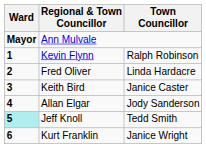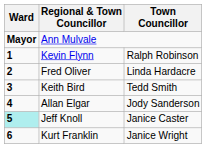 <table class="wikitable">
 <tr>
 <th>Ward</th>
 <th>Regional & Town<br>Councillor</th>
 <th>Town<br>Councillor</th>
 </tr>
 <tr>
 <td><strong>Mayor</strong></td>
 <td colspan=2><a href='#'>Ann Mulvale</a></td>
 </tr>
 <tr>
 <td><strong>1</strong></td>
 <td><a href='#'>Kevin Flynn</a></td>
 <td>Ralph Robinson</td>
 </tr>
 <tr>
 <td><strong>2</strong></td>
 <td>Fred Oliver</td>
 <td>Linda Hardacre</td>
 </tr>
 <tr>
 <td><strong>3</strong></td>
 <td>Keith Bird</td>
-<td>Janice Caster</td>
+<td>Tedd Smith</td>
 </tr>
 <tr>
 <td><strong>4</strong></td>
 <td>Allan Elgar</td>
 <td>Jody Sanderson</td>
 </tr>
 <tr>
 <td style="background: paleturquoise;"><strong>5</strong></td>
 <td>Jeff Knoll</td>
-<td>Tedd Smith</td>
+<td>Janice Caster</td>
 </tr>
 <tr>
 <td><strong>6</strong></td>
 <td>Kurt Franklin</td>
 <td>Janice Wright</td>
 </tr>
 </table>
